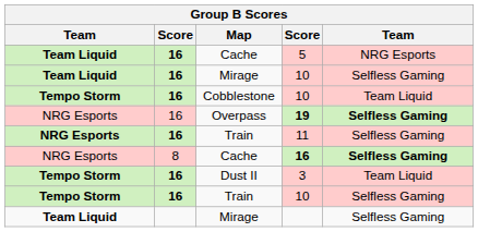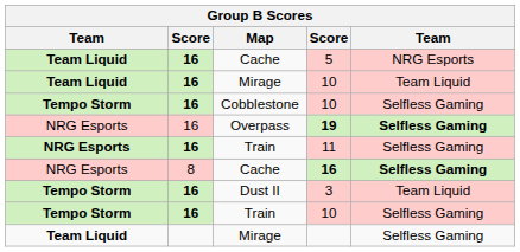 <table class="wikitable" style="text-align: center;">
 <tr>
 <th colspan=5>Group B Scores</th>
 </tr>
 <tr>
 <th width="181px">Team</th>
 <th width="20px">Score</th>
 <th width="100px">Map</th>
 <th width="20px">Score</th>
 <th width="181px">Team</th>
 </tr>
 <tr>
 <td style="background: #D0F0C0;"><strong>Team Liquid</strong></td>
 <td style="background: #D0F0C0;"><strong>16</strong></td>
 <td>Cache</td>
 <td style="background: #FFCCCC;">5</td>
 <td style="background: #FFCCCC;">NRG Esports</td>
 </tr>
 <tr>
 <td style="background: #D0F0C0;"><strong>Team Liquid</strong></td>
 <td style="background: #D0F0C0;"><strong>16</strong></td>
 <td>Mirage</td>
 <td style="background: #FFCCCC;">10</td>
-<td style="background: #FFCCCC;">Selfless Gaming</td>
+<td style="background: #FFCCCC;">Team Liquid</td>
 </tr>
 <tr>
 <td style="background: #D0F0C0;"><strong>Tempo Storm</strong></td>
 <td style="background: #D0F0C0;"><strong>16</strong></td>
 <td>Cobblestone</td>
 <td style="background: #FFCCCC;">10</td>
-<td style="background: #FFCCCC;">Team Liquid</td>
+<td style="background: #FFCCCC;">Selfless Gaming</td>
 </tr>
 <tr>
 <td style="background: #FFCCCC;">NRG Esports</td>
 <td style="background: #FFCCCC;">16</td>
 <td>Overpass</td>
 <td style="background: #D0F0C0;"><strong>19</strong></td>
 <td style="background: #D0F0C0;"><strong>Selfless Gaming</strong></td>
 </tr>
 <tr>
 <td style="background: #D0F0C0;"><strong>NRG Esports</strong></td>
 <td style="background: #D0F0C0;"><strong>16</strong></td>
 <td>Train</td>
 <td style="background: #FFCCCC;">11</td>
 <td style="background: #FFCCCC;">Selfless Gaming</td>
 </tr>
 <tr>
 <td style="background: #FFCCCC;">NRG Esports</td>
 <td style="background: #FFCCCC;">8</td>
 <td>Cache</td>
 <td style="background: #D0F0C0;"><strong>16</strong></td>
 <td style="background: #D0F0C0;"><strong>Selfless Gaming</strong></td>
 </tr>
 <tr>
 <td style="background: #D0F0C0;"><strong>Tempo Storm</strong></td>
 <td style="background: #D0F0C0;"><strong>16</strong></td>
 <td>Dust II</td>
 <td style="background: #FFCCCC;">3</td>
 <td style="background: #FFCCCC;">Team Liquid</td>
 </tr>
 <tr>
 <td style="background: #D0F0C0;"><strong>Tempo Storm</strong></td>
 <td style="background: #D0F0C0;"><strong>16</strong></td>
 <td>Train</td>
 <td style="background: #FFCCCC;">10</td>
 <td style="background: #FFCCCC;">Selfless Gaming</td>
 </tr>
 <tr>
 <td><strong>Team Liquid</strong></td>
 <td></td>
 <td>Mirage</td>
 <td></td>
 <td>Selfless Gaming</td>
 </tr>
 </table>
